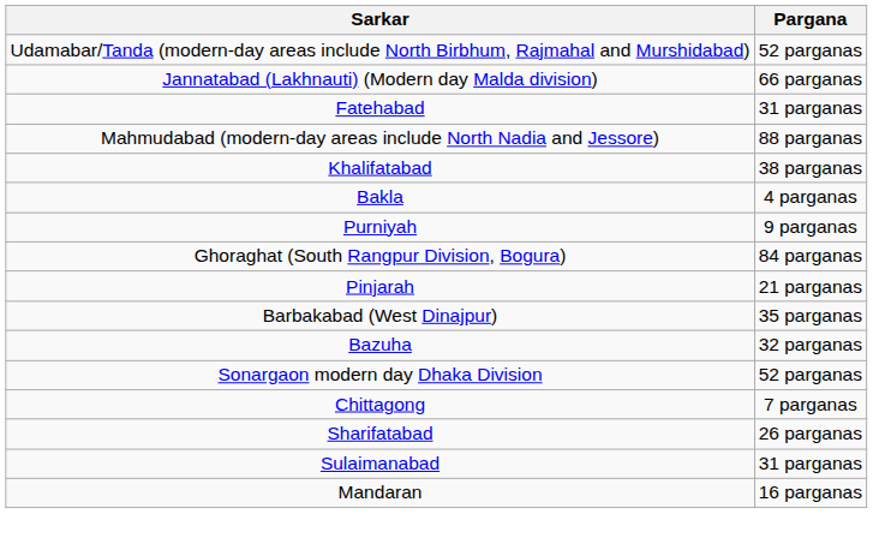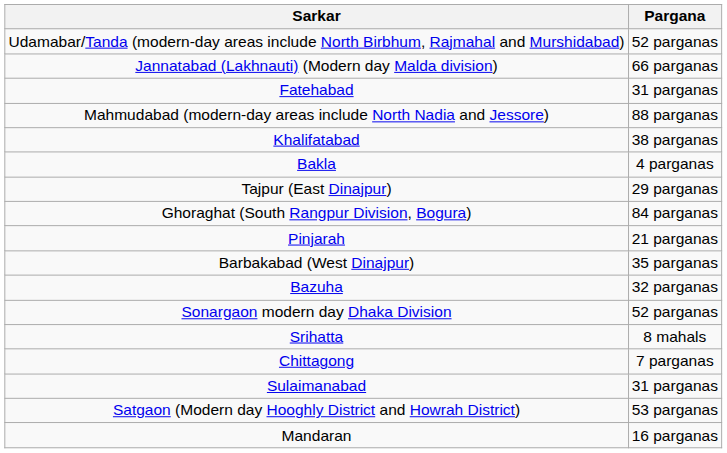 <table class="wikitable"  style="text-align:center; margin:auto;">
 <tr>
 <th>Sarkar</th>
 <th>Pargana</th>
 </tr>
 <tr>
 <td>Udamabar/<a href='#'>Tanda</a> (modern-day areas include <a href='#'>North Birbhum</a>, <a href='#'>Rajmahal</a> and <a href='#'>Murshidabad</a>)</td>
 <td>52 parganas</td>
 </tr>
 <tr>
 <td><a href='#'>Jannatabad (Lakhnauti)</a> (Modern day <a href='#'>Malda division</a>)</td>
 <td>66 parganas</td>
 </tr>
 <tr>
 <td><a href='#'>Fatehabad</a></td>
 <td>31 parganas</td>
 </tr>
 <tr>
 <td>Mahmudabad (modern-day areas include <a href='#'>North Nadia</a> and <a href='#'>Jessore</a>)</td>
 <td>88 parganas</td>
 </tr>
 <tr>
 <td><a href='#'>Khalifatabad</a></td>
 <td>38 parganas</td>
 </tr>
 <tr>
 <td><a href='#'>Bakla</a></td>
 <td>4 parganas</td>
 </tr>
 <tr>
-<td><a href='#'>Purniyah</a></td>
-<td>9 parganas</td>
+<td>Tajpur (East <a href='#'>Dinajpur</a>)</td>
+<td>29 parganas</td>
 </tr>
 <tr>
 <td>Ghoraghat (South <a href='#'>Rangpur Division</a>, <a href='#'>Bogura</a>)</td>
 <td>84 parganas</td>
 </tr>
 <tr>
 <td><a href='#'>Pinjarah</a></td>
 <td>21 parganas</td>
 </tr>
 <tr>
 <td>Barbakabad (West <a href='#'>Dinajpur</a>)</td>
 <td>35 parganas</td>
 </tr>
 <tr>
 <td><a href='#'>Bazuha</a></td>
 <td>32 parganas</td>
 </tr>
 <tr>
 <td><a href='#'>Sonargaon</a> modern day <a href='#'>Dhaka Division</a></td>
 <td>52 parganas</td>
 </tr>
 <tr>
+<td><a href='#'>Srihatta</a></td>
+<td>8 mahals</td>
+</tr>
+<tr>
 <td><a href='#'>Chittagong</a></td>
 <td>7 parganas</td>
-</tr>
-<tr>
-<td><a href='#'>Sharifatabad</a></td>
-<td>26 parganas</td>
 </tr>
 <tr>
 <td><a href='#'>Sulaimanabad</a></td>
 <td>31 parganas</td>
 </tr>
 <tr>
+<td><a href='#'>Satgaon</a> (Modern day <a href='#'>Hooghly District</a> and <a href='#'>Howrah District</a>)</td>
+<td>53 parganas</td>
+</tr>
+<tr>
 <td>Mandaran</td>
 <td>16 parganas</td>
 </tr>
 </table>
